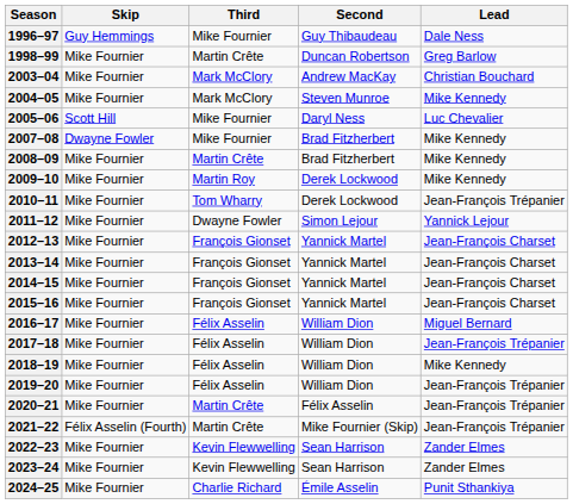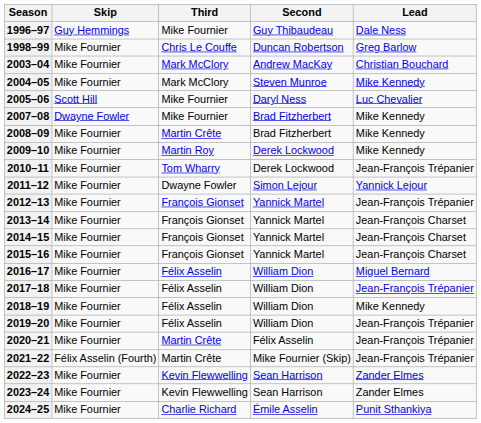 <table class="wikitable">
 <tr>
 <th scope="col">Season</th>
 <th scope="col">Skip</th>
 <th scope="col">Third</th>
 <th scope="col">Second</th>
 <th scope="col">Lead</th>
 </tr>
 <tr>
 <th scope="row">1996–97</th>
 <td><a href='#'>Guy Hemmings</a></td>
 <td>Mike Fournier</td>
 <td><a href='#'>Guy Thibaudeau</a></td>
 <td><a href='#'>Dale Ness</a></td>
 </tr>
 <tr>
 <th scope="row">1998–99</th>
 <td>Mike Fournier</td>
-<td>Martin Crête</td>
+<td><a href='#'>Chris Le Couffe</a></td>
 <td><a href='#'>Duncan Robertson</a></td>
 <td><a href='#'>Greg Barlow</a></td>
 </tr>
 <tr>
 <th scope="row">2003–04</th>
 <td>Mike Fournier</td>
 <td><a href='#'>Mark McClory</a></td>
 <td><a href='#'>Andrew MacKay</a></td>
 <td><a href='#'>Christian Bouchard</a></td>
 </tr>
 <tr>
 <th scope="row">2004–05</th>
 <td>Mike Fournier</td>
 <td>Mark McClory</td>
 <td><a href='#'>Steven Munroe</a></td>
 <td><a href='#'>Mike Kennedy</a></td>
 </tr>
 <tr>
 <th scope="row">2005–06</th>
 <td><a href='#'>Scott Hill</a></td>
 <td>Mike Fournier</td>
 <td><a href='#'>Daryl Ness</a></td>
 <td><a href='#'>Luc Chevalier</a></td>
 </tr>
 <tr>
 <th scope="row">2007–08</th>
 <td><a href='#'>Dwayne Fowler</a></td>
 <td>Mike Fournier</td>
 <td><a href='#'>Brad Fitzherbert</a></td>
 <td>Mike Kennedy</td>
 </tr>
 <tr>
 <th scope="row">2008–09</th>
 <td>Mike Fournier</td>
 <td><a href='#'>Martin Crête</a></td>
 <td>Brad Fitzherbert</td>
 <td>Mike Kennedy</td>
 </tr>
 <tr>
 <th scope="row">2009–10</th>
 <td>Mike Fournier</td>
 <td><a href='#'>Martin Roy</a></td>
 <td><a href='#'>Derek Lockwood</a></td>
 <td>Mike Kennedy</td>
 </tr>
 <tr>
 <th scope="row">2010–11</th>
 <td>Mike Fournier</td>
 <td><a href='#'>Tom Wharry</a></td>
 <td>Derek Lockwood</td>
 <td>Jean-François Trépanier</td>
 </tr>
 <tr>
 <th scope="row">2011–12</th>
 <td>Mike Fournier</td>
 <td>Dwayne Fowler</td>
 <td><a href='#'>Simon Lejour</a></td>
 <td><a href='#'>Yannick Lejour</a></td>
 </tr>
 <tr>
 <th scope="row">2012–13</th>
 <td>Mike Fournier</td>
 <td><a href='#'>François Gionset</a></td>
 <td><a href='#'>Yannick Martel</a></td>
-<td><a href='#'>Jean-François Charset</a></td>
+<td>Jean-François Trépanier</td>
 </tr>
 <tr>
 <th scope="row">2013–14</th>
 <td>Mike Fournier</td>
 <td>François Gionset</td>
 <td>Yannick Martel</td>
 <td>Jean-François Charset</td>
 </tr>
 <tr>
 <th scope="row">2014–15</th>
 <td>Mike Fournier</td>
 <td>François Gionset</td>
 <td>Yannick Martel</td>
 <td>Jean-François Charset</td>
 </tr>
 <tr>
 <th scope="row">2015–16</th>
 <td>Mike Fournier</td>
 <td>François Gionset</td>
 <td>Yannick Martel</td>
 <td>Jean-François Charset</td>
 </tr>
 <tr>
 <th scope="row">2016–17</th>
 <td>Mike Fournier</td>
 <td><a href='#'>Félix Asselin</a></td>
 <td><a href='#'>William Dion</a></td>
 <td><a href='#'>Miguel Bernard</a></td>
 </tr>
 <tr>
 <th scope="row">2017–18</th>
 <td>Mike Fournier</td>
 <td>Félix Asselin</td>
 <td>William Dion</td>
 <td><a href='#'>Jean-François Trépanier</a></td>
 </tr>
 <tr>
 <th scope="row">2018–19</th>
 <td>Mike Fournier</td>
 <td>Félix Asselin</td>
 <td>William Dion</td>
 <td>Mike Kennedy</td>
 </tr>
 <tr>
 <th scope="row">2019–20</th>
 <td>Mike Fournier</td>
 <td>Félix Asselin</td>
 <td>William Dion</td>
 <td>Jean-François Trépanier</td>
 </tr>
 <tr>
 <th scope="row">2020–21</th>
 <td>Mike Fournier</td>
 <td><a href='#'>Martin Crête</a></td>
 <td>Félix Asselin</td>
 <td>Jean-François Trépanier</td>
 </tr>
 <tr>
 <th scope="row">2021–22</th>
 <td>Félix Asselin (Fourth)</td>
 <td>Martin Crête</td>
 <td>Mike Fournier (Skip)</td>
 <td>Jean-François Trépanier</td>
 </tr>
 <tr>
 <th scope="row">2022–23</th>
 <td>Mike Fournier</td>
 <td><a href='#'>Kevin Flewwelling</a></td>
 <td><a href='#'>Sean Harrison</a></td>
 <td><a href='#'>Zander Elmes</a></td>
 </tr>
 <tr>
 <th scope="row">2023–24</th>
 <td>Mike Fournier</td>
 <td>Kevin Flewwelling</td>
 <td>Sean Harrison</td>
 <td>Zander Elmes</td>
 </tr>
 <tr>
 <th scope="row">2024–25</th>
 <td>Mike Fournier</td>
 <td><a href='#'>Charlie Richard</a></td>
 <td><a href='#'>Émile Asselin</a></td>
 <td><a href='#'>Punit Sthankiya</a></td>
 </tr>
 </table>
